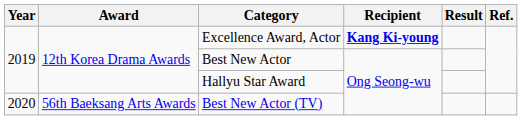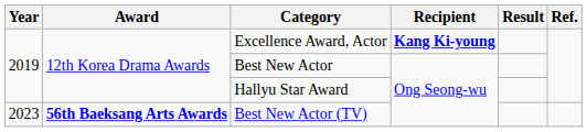 <table class="wikitable">
 <tr>
 <th>Year</th>
 <th>Award</th>
 <th>Category</th>
 <th>Recipient</th>
 <th>Result</th>
 <th>Ref.</th>
 </tr>
 <tr>
 <td rowspan=3>2019</td>
 <td rowspan=3><a href='#'>12th Korea Drama Awards</a></td>
 <td>Excellence Award, Actor</td>
 <td><strong><a href='#'>Kang Ki-young</a></strong></td>
 <td></td>
 <td rowspan=3></td>
 </tr>
 <tr>
 <td>Best New Actor</td>
 <td rowspan=3><a href='#'>Ong Seong-wu</a></td>
 <td></td>
 </tr>
 <tr>
 <td>Hallyu Star Award</td>
 <td></td>
 </tr>
 <tr>
-<td>2020</td>
-<td><a href='#'>56th Baeksang Arts Awards</a></td>
+<td>2023</td>
+<td><strong><a href='#'>56th Baeksang Arts Awards</a></strong></td>
 <td><a href='#'>Best New Actor (TV)</a></td>
 <td></td>
 <td></td>
 </tr>
 </table>
